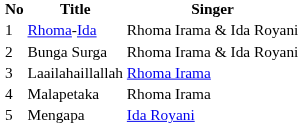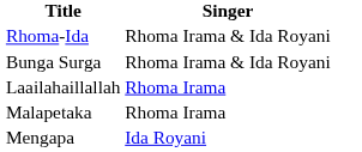 <table>
 <tr>
-<th>No</th>
 <th>Title</th>
 <th>Singer</th>
 </tr>
 <tr>
-<td>1</td>
 <td><a href='#'>Rhoma</a>-<a href='#'>Ida</a></td>
 <td>Rhoma Irama & Ida Royani</td>
 </tr>
 <tr>
-<td>2</td>
 <td>Bunga Surga</td>
 <td>Rhoma Irama & Ida Royani</td>
 </tr>
 <tr>
-<td>3</td>
 <td>Laailahaillallah</td>
 <td><a href='#'>Rhoma Irama</a></td>
 </tr>
 <tr>
-<td>4</td>
 <td>Malapetaka</td>
 <td>Rhoma Irama</td>
 </tr>
 <tr>
-<td>5</td>
 <td>Mengapa</td>
 <td><a href='#'>Ida Royani</a></td>
 </tr>
 </table>
